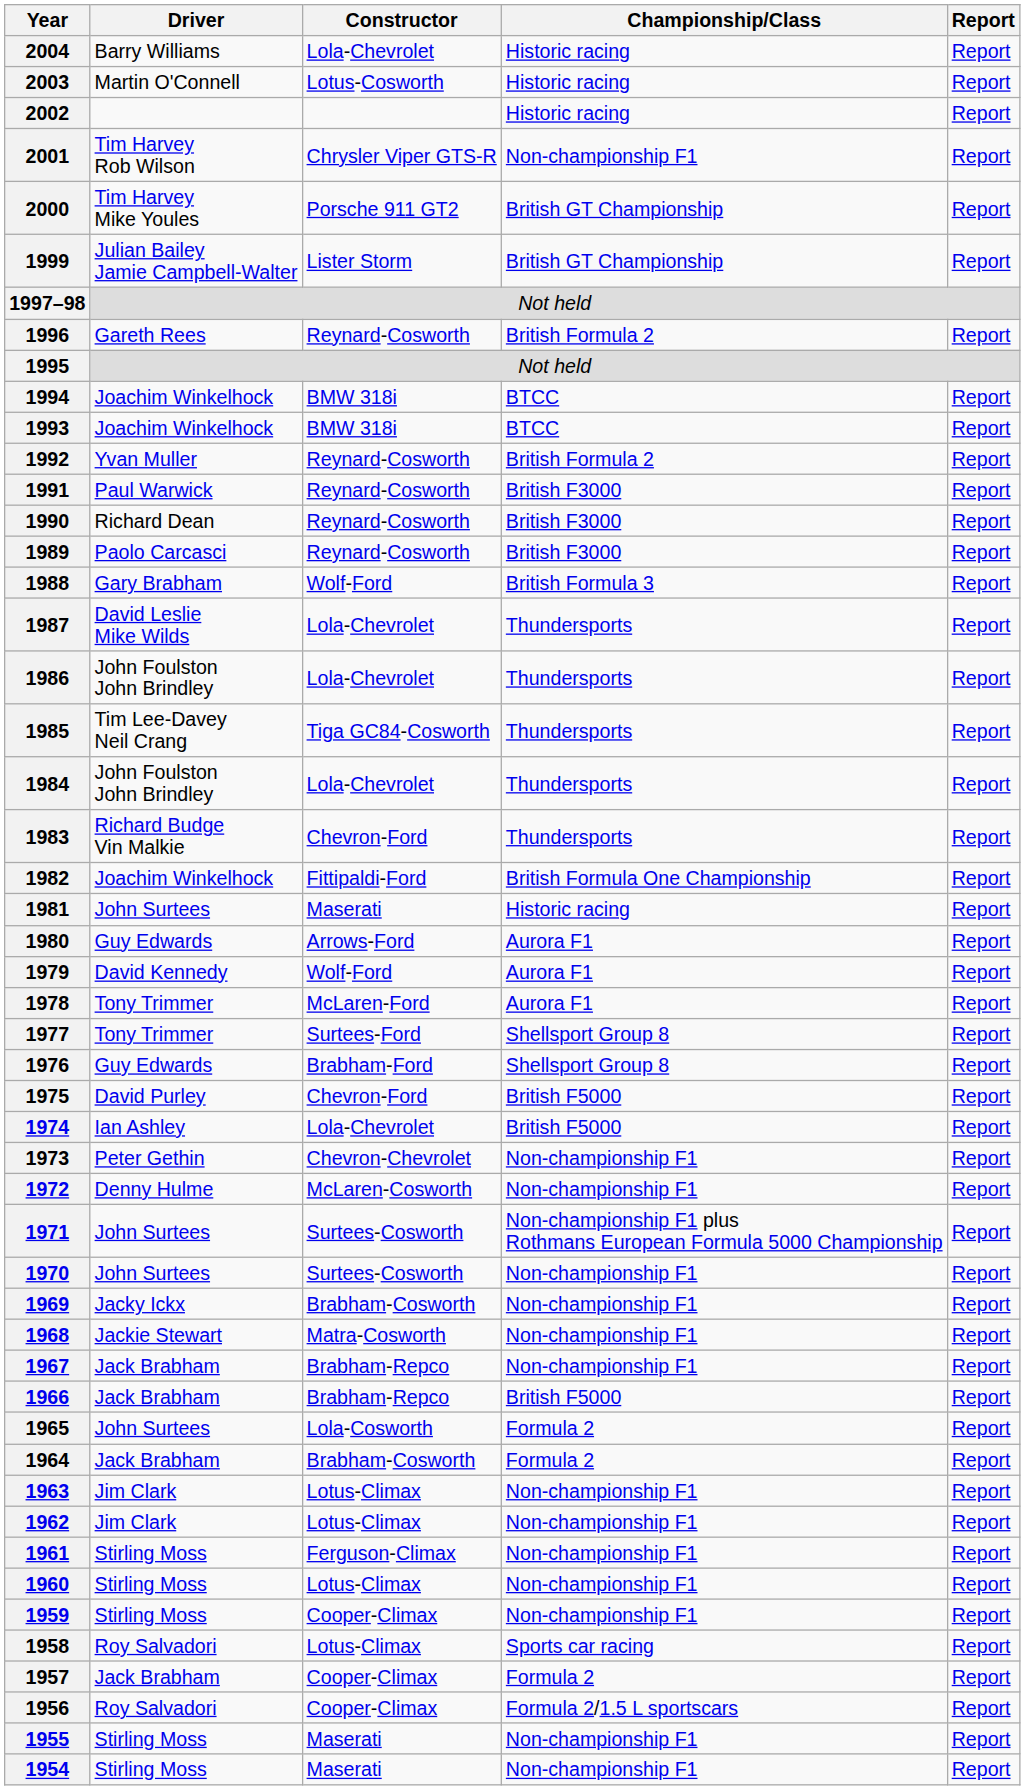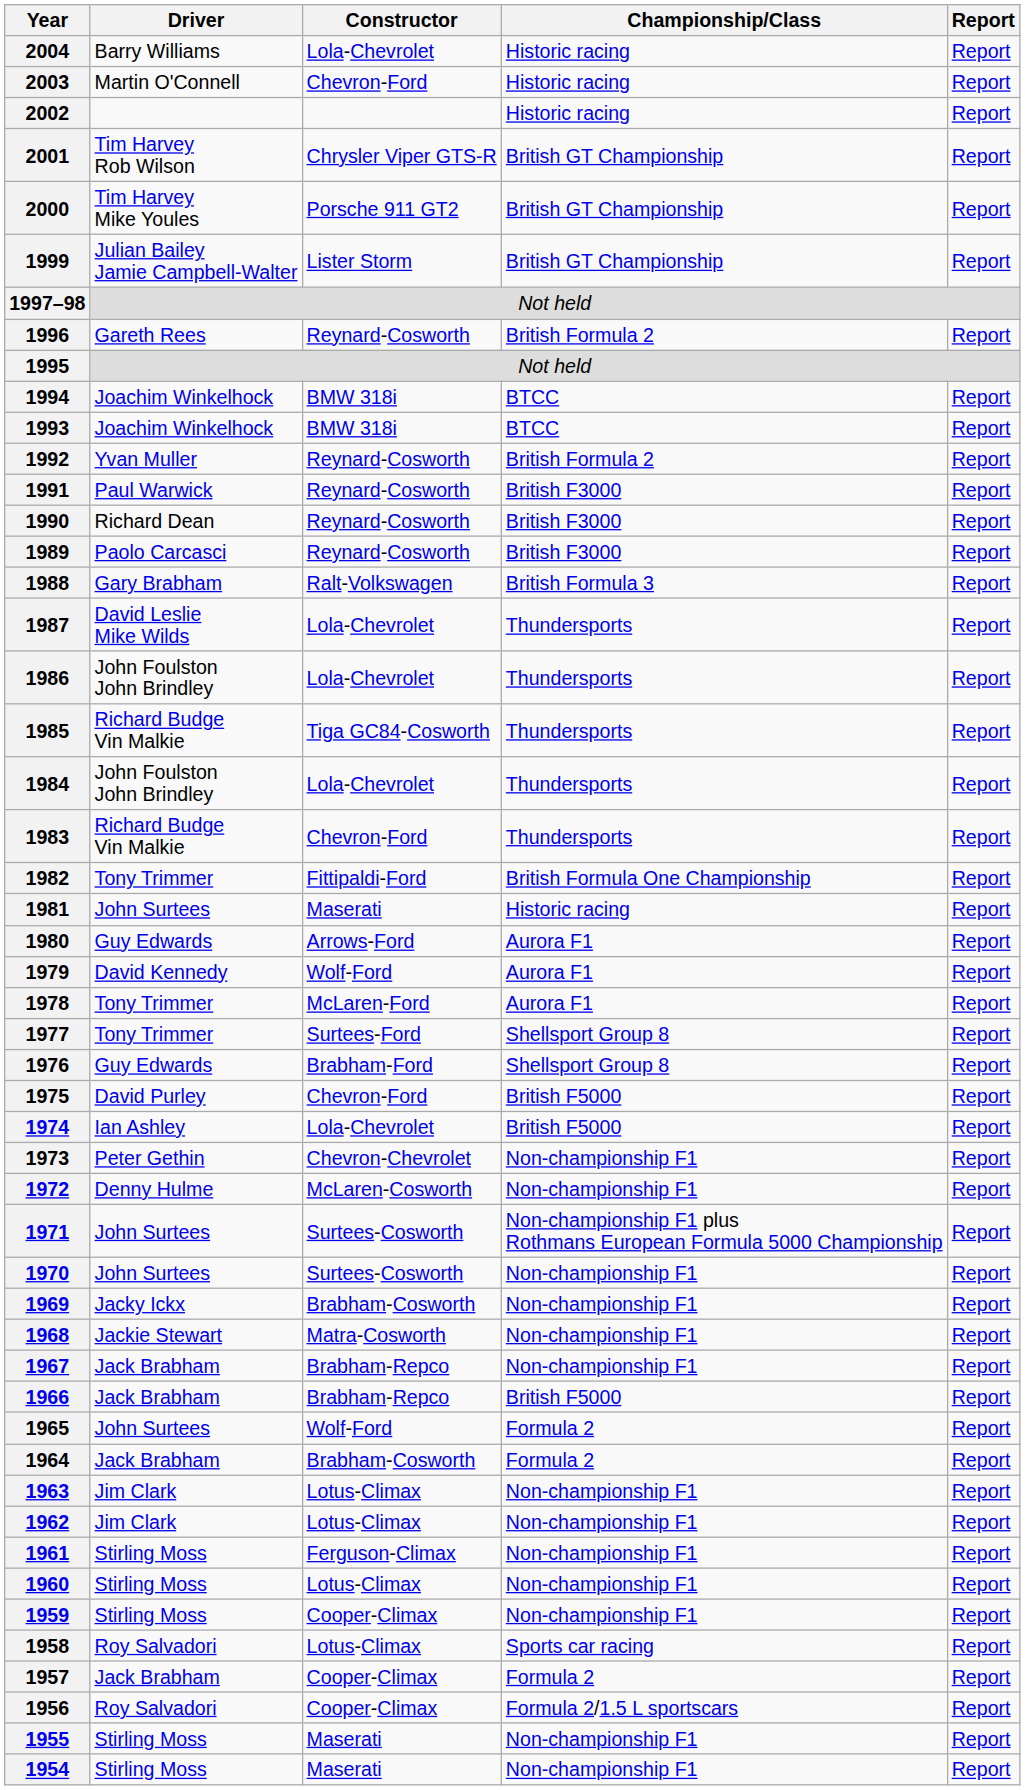 <table class="wikitable" style="font-size: 95%;">
 <tr>
 <th>Year</th>
 <th>Driver</th>
 <th>Constructor</th>
 <th>Championship/Class</th>
 <th>Report</th>
 </tr>
 <tr>
 <th>2004</th>
 <td> Barry Williams</td>
 <td><a href='#'>Lola</a>-<a href='#'>Chevrolet</a></td>
 <td><a href='#'>Historic racing</a></td>
 <td><a href='#'>Report</a></td>
 </tr>
 <tr>
 <th>2003</th>
 <td> Martin O'Connell</td>
-<td><a href='#'>Lotus</a>-<a href='#'>Cosworth</a></td>
+<td><a href='#'>Chevron</a>-<a href='#'>Ford</a></td>
 <td><a href='#'>Historic racing</a></td>
 <td><a href='#'>Report</a></td>
 </tr>
 <tr>
 <th>2002</th>
 <td></td>
 <td></td>
 <td><a href='#'>Historic racing</a></td>
 <td><a href='#'>Report</a></td>
 </tr>
 <tr>
 <th>2001</th>
 <td> <a href='#'>Tim Harvey</a><br> Rob Wilson</td>
 <td><a href='#'>Chrysler Viper GTS-R</a></td>
-<td><a href='#'>Non-championship F1</a></td>
+<td><a href='#'>British GT Championship</a></td>
 <td><a href='#'>Report</a></td>
 </tr>
 <tr>
 <th>2000</th>
 <td> <a href='#'>Tim Harvey</a><br> Mike Youles</td>
 <td><a href='#'>Porsche 911 GT2</a></td>
 <td><a href='#'>British GT Championship</a></td>
 <td><a href='#'>Report</a></td>
 </tr>
 <tr>
 <th>1999</th>
 <td> <a href='#'>Julian Bailey</a><br> <a href='#'>Jamie Campbell-Walter</a></td>
 <td><a href='#'>Lister Storm</a></td>
 <td><a href='#'>British GT Championship</a></td>
 <td><a href='#'>Report</a></td>
 </tr>
 <tr style="background:#ddd;">
 <th>1997–98</th>
 <td colspan=4 align="center"><em>Not held</em></td>
 </tr>
 <tr>
 <th>1996</th>
 <td> <a href='#'>Gareth Rees</a></td>
 <td><a href='#'>Reynard</a>-<a href='#'>Cosworth</a></td>
 <td><a href='#'>British Formula 2</a></td>
 <td><a href='#'>Report</a></td>
 </tr>
 <tr style="background:#ddd;">
 <th>1995</th>
 <td colspan=4 align="center"><em>Not held</em></td>
 </tr>
 <tr>
 <th>1994</th>
 <td> <a href='#'>Joachim Winkelhock</a></td>
 <td><a href='#'>BMW 318i</a></td>
 <td><a href='#'>BTCC</a></td>
 <td><a href='#'>Report</a></td>
 </tr>
 <tr>
 <th>1993</th>
 <td> <a href='#'>Joachim Winkelhock</a></td>
 <td><a href='#'>BMW 318i</a></td>
 <td><a href='#'>BTCC</a></td>
 <td><a href='#'>Report</a></td>
 </tr>
 <tr>
 <th>1992</th>
 <td> <a href='#'>Yvan Muller</a></td>
 <td><a href='#'>Reynard</a>-<a href='#'>Cosworth</a></td>
 <td><a href='#'>British Formula 2</a></td>
 <td><a href='#'>Report</a></td>
 </tr>
 <tr>
 <th>1991</th>
 <td> <a href='#'>Paul Warwick</a></td>
 <td><a href='#'>Reynard</a>-<a href='#'>Cosworth</a></td>
 <td><a href='#'>British F3000</a></td>
 <td><a href='#'>Report</a></td>
 </tr>
 <tr>
 <th>1990</th>
 <td> Richard Dean</td>
 <td><a href='#'>Reynard</a>-<a href='#'>Cosworth</a></td>
 <td><a href='#'>British F3000</a></td>
 <td><a href='#'>Report</a></td>
 </tr>
 <tr>
 <th>1989</th>
 <td> <a href='#'>Paolo Carcasci</a></td>
 <td><a href='#'>Reynard</a>-<a href='#'>Cosworth</a></td>
 <td><a href='#'>British F3000</a></td>
 <td><a href='#'>Report</a></td>
 </tr>
 <tr>
 <th>1988</th>
 <td> <a href='#'>Gary Brabham</a></td>
-<td><a href='#'>Wolf</a>-<a href='#'>Ford</a></td>
+<td><a href='#'>Ralt</a>-<a href='#'>Volkswagen</a></td>
 <td><a href='#'>British Formula 3</a></td>
 <td><a href='#'>Report</a></td>
 </tr>
 <tr>
 <th>1987</th>
 <td> <a href='#'>David Leslie</a><br> <a href='#'>Mike Wilds</a></td>
 <td><a href='#'>Lola</a>-<a href='#'>Chevrolet</a></td>
 <td><a href='#'>Thundersports</a></td>
 <td><a href='#'>Report</a></td>
 </tr>
 <tr>
 <th>1986</th>
 <td> John Foulston<br> John Brindley</td>
 <td><a href='#'>Lola</a>-<a href='#'>Chevrolet</a></td>
 <td><a href='#'>Thundersports</a></td>
 <td><a href='#'>Report</a></td>
 </tr>
 <tr>
 <th>1985</th>
-<td> Tim Lee-Davey<br> Neil Crang</td>
+<td> <a href='#'>Richard Budge</a><br> Vin Malkie</td>
 <td><a href='#'>Tiga GC84</a>-<a href='#'>Cosworth</a></td>
 <td><a href='#'>Thundersports</a></td>
 <td><a href='#'>Report</a></td>
 </tr>
 <tr>
 <th>1984</th>
 <td> John Foulston<br> John Brindley</td>
 <td><a href='#'>Lola</a>-<a href='#'>Chevrolet</a></td>
 <td><a href='#'>Thundersports</a></td>
 <td><a href='#'>Report</a></td>
 </tr>
 <tr>
 <th>1983</th>
 <td> <a href='#'>Richard Budge</a><br> Vin Malkie</td>
 <td><a href='#'>Chevron</a>-<a href='#'>Ford</a></td>
 <td><a href='#'>Thundersports</a></td>
 <td><a href='#'>Report</a></td>
 </tr>
 <tr>
 <th>1982</th>
-<td> <a href='#'>Joachim Winkelhock</a></td>
+<td> <a href='#'>Tony Trimmer</a></td>
 <td><a href='#'>Fittipaldi</a>-<a href='#'>Ford</a></td>
 <td><a href='#'>British Formula One Championship</a></td>
 <td><a href='#'>Report</a></td>
 </tr>
 <tr>
 <th>1981</th>
 <td> <a href='#'>John Surtees</a></td>
 <td><a href='#'>Maserati</a></td>
 <td><a href='#'>Historic racing</a></td>
 <td><a href='#'>Report</a></td>
 </tr>
 <tr>
 <th>1980</th>
 <td> <a href='#'>Guy Edwards</a></td>
 <td><a href='#'>Arrows</a>-<a href='#'>Ford</a></td>
 <td><a href='#'>Aurora F1</a></td>
 <td><a href='#'>Report</a></td>
 </tr>
 <tr>
 <th>1979</th>
 <td> <a href='#'>David Kennedy</a></td>
 <td><a href='#'>Wolf</a>-<a href='#'>Ford</a></td>
 <td><a href='#'>Aurora F1</a></td>
 <td><a href='#'>Report</a></td>
 </tr>
 <tr>
 <th>1978</th>
 <td> <a href='#'>Tony Trimmer</a></td>
 <td><a href='#'>McLaren</a>-<a href='#'>Ford</a></td>
 <td><a href='#'>Aurora F1</a></td>
 <td><a href='#'>Report</a></td>
 </tr>
 <tr>
 <th>1977</th>
 <td> <a href='#'>Tony Trimmer</a></td>
 <td><a href='#'>Surtees</a>-<a href='#'>Ford</a></td>
 <td><a href='#'>Shellsport Group 8</a></td>
 <td><a href='#'>Report</a></td>
 </tr>
 <tr>
 <th>1976</th>
 <td> <a href='#'>Guy Edwards</a></td>
 <td><a href='#'>Brabham</a>-<a href='#'>Ford</a></td>
 <td><a href='#'>Shellsport Group 8</a></td>
 <td><a href='#'>Report</a></td>
 </tr>
 <tr>
 <th>1975</th>
 <td> <a href='#'>David Purley</a></td>
 <td><a href='#'>Chevron</a>-<a href='#'>Ford</a></td>
 <td><a href='#'>British F5000</a></td>
 <td><a href='#'>Report</a></td>
 </tr>
 <tr>
 <th><a href='#'>1974</a></th>
 <td> <a href='#'>Ian Ashley</a></td>
 <td><a href='#'>Lola</a>-<a href='#'>Chevrolet</a></td>
 <td><a href='#'>British F5000</a></td>
 <td><a href='#'>Report</a></td>
 </tr>
 <tr>
 <th>1973</th>
 <td> <a href='#'>Peter Gethin</a></td>
 <td><a href='#'>Chevron</a>-<a href='#'>Chevrolet</a></td>
 <td><a href='#'>Non-championship F1</a></td>
 <td><a href='#'>Report</a></td>
 </tr>
 <tr>
 <th><a href='#'>1972</a></th>
 <td> <a href='#'>Denny Hulme</a></td>
 <td><a href='#'>McLaren</a>-<a href='#'>Cosworth</a></td>
 <td><a href='#'>Non-championship F1</a></td>
 <td><a href='#'>Report</a></td>
 </tr>
 <tr>
 <th><a href='#'>1971</a></th>
 <td> <a href='#'>John Surtees</a></td>
 <td><a href='#'>Surtees</a>-<a href='#'>Cosworth</a></td>
 <td><a href='#'>Non-championship F1</a> plus <br> <a href='#'>Rothmans European Formula 5000 Championship</a></td>
 <td><a href='#'>Report</a></td>
 </tr>
 <tr>
 <th><a href='#'>1970</a></th>
 <td> <a href='#'>John Surtees</a></td>
 <td><a href='#'>Surtees</a>-<a href='#'>Cosworth</a></td>
 <td><a href='#'>Non-championship F1</a></td>
 <td><a href='#'>Report</a></td>
 </tr>
 <tr>
 <th><a href='#'>1969</a></th>
 <td> <a href='#'>Jacky Ickx</a></td>
 <td><a href='#'>Brabham</a>-<a href='#'>Cosworth</a></td>
 <td><a href='#'>Non-championship F1</a></td>
 <td><a href='#'>Report</a></td>
 </tr>
 <tr>
 <th><a href='#'>1968</a></th>
 <td> <a href='#'>Jackie Stewart</a></td>
 <td><a href='#'>Matra</a>-<a href='#'>Cosworth</a></td>
 <td><a href='#'>Non-championship F1</a></td>
 <td><a href='#'>Report</a></td>
 </tr>
 <tr>
 <th><a href='#'>1967</a></th>
 <td> <a href='#'>Jack Brabham</a></td>
 <td><a href='#'>Brabham</a>-<a href='#'>Repco</a></td>
 <td><a href='#'>Non-championship F1</a></td>
 <td><a href='#'>Report</a></td>
 </tr>
 <tr>
 <th><a href='#'>1966</a></th>
 <td> <a href='#'>Jack Brabham</a></td>
 <td><a href='#'>Brabham</a>-<a href='#'>Repco</a></td>
 <td><a href='#'>British F5000</a></td>
 <td><a href='#'>Report</a></td>
 </tr>
 <tr>
 <th>1965</th>
 <td> <a href='#'>John Surtees</a></td>
-<td><a href='#'>Lola</a>-<a href='#'>Cosworth</a></td>
+<td><a href='#'>Wolf</a>-<a href='#'>Ford</a></td>
 <td><a href='#'>Formula 2</a></td>
 <td><a href='#'>Report</a></td>
 </tr>
 <tr>
 <th>1964</th>
 <td> <a href='#'>Jack Brabham</a></td>
 <td><a href='#'>Brabham</a>-<a href='#'>Cosworth</a></td>
 <td><a href='#'>Formula 2</a></td>
 <td><a href='#'>Report</a></td>
 </tr>
 <tr>
 <th><a href='#'>1963</a></th>
 <td> <a href='#'>Jim Clark</a></td>
 <td><a href='#'>Lotus</a>-<a href='#'>Climax</a></td>
 <td><a href='#'>Non-championship F1</a></td>
 <td><a href='#'>Report</a></td>
 </tr>
 <tr>
 <th><a href='#'>1962</a></th>
 <td> <a href='#'>Jim Clark</a></td>
 <td><a href='#'>Lotus</a>-<a href='#'>Climax</a></td>
 <td><a href='#'>Non-championship F1</a></td>
 <td><a href='#'>Report</a></td>
 </tr>
 <tr>
 <th><a href='#'>1961</a></th>
 <td> <a href='#'>Stirling Moss</a></td>
 <td><a href='#'>Ferguson</a>-<a href='#'>Climax</a></td>
 <td><a href='#'>Non-championship F1</a></td>
 <td><a href='#'>Report</a></td>
 </tr>
 <tr>
 <th><a href='#'>1960</a></th>
 <td> <a href='#'>Stirling Moss</a></td>
 <td><a href='#'>Lotus</a>-<a href='#'>Climax</a></td>
 <td><a href='#'>Non-championship F1</a></td>
 <td><a href='#'>Report</a></td>
 </tr>
 <tr>
 <th><a href='#'>1959</a></th>
 <td> <a href='#'>Stirling Moss</a></td>
 <td><a href='#'>Cooper</a>-<a href='#'>Climax</a></td>
 <td><a href='#'>Non-championship F1</a></td>
 <td><a href='#'>Report</a></td>
 </tr>
 <tr>
 <th>1958</th>
 <td> <a href='#'>Roy Salvadori</a></td>
 <td><a href='#'>Lotus</a>-<a href='#'>Climax</a></td>
 <td><a href='#'>Sports car racing</a></td>
 <td><a href='#'>Report</a></td>
 </tr>
 <tr>
 <th>1957</th>
 <td> <a href='#'>Jack Brabham</a></td>
 <td><a href='#'>Cooper</a>-<a href='#'>Climax</a></td>
 <td><a href='#'>Formula 2</a></td>
 <td><a href='#'>Report</a></td>
 </tr>
 <tr>
 <th>1956</th>
 <td> <a href='#'>Roy Salvadori</a></td>
 <td><a href='#'>Cooper</a>-<a href='#'>Climax</a></td>
 <td><a href='#'>Formula 2</a>/<a href='#'>1.5 L sportscars</a></td>
 <td><a href='#'>Report</a></td>
 </tr>
 <tr>
 <th><a href='#'>1955</a></th>
 <td> <a href='#'>Stirling Moss</a></td>
 <td><a href='#'>Maserati</a></td>
 <td><a href='#'>Non-championship F1</a></td>
 <td><a href='#'>Report</a></td>
 </tr>
 <tr>
 <th><a href='#'>1954</a></th>
 <td> <a href='#'>Stirling Moss</a></td>
 <td><a href='#'>Maserati</a></td>
 <td><a href='#'>Non-championship F1</a></td>
 <td><a href='#'>Report</a></td>
 </tr>
 </table>
